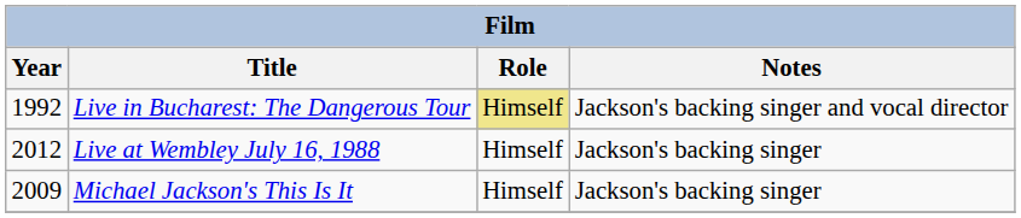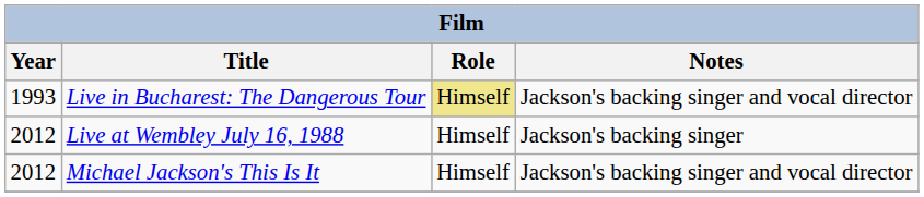 <table class="wikitable" style="font-size:90%;">
 <tr>
 <th colspan="4" style="background: LightSteelBlue;">Film</th>
 </tr>
 <tr>
 <th>Year</th>
 <th>Title</th>
 <th>Role</th>
 <th>Notes</th>
 </tr>
 <tr>
-<td>1992</td>
+<td>1993</td>
 <td><em><a href='#'>Live in Bucharest: The Dangerous Tour</a></em></td>
 <td style="background: khaki;">Himself</td>
 <td>Jackson's backing singer and vocal director</td>
 </tr>
 <tr>
 <td>2012</td>
 <td><em><a href='#'>Live at Wembley July 16, 1988</a></em></td>
 <td>Himself</td>
 <td>Jackson's backing singer</td>
 </tr>
 <tr>
-<td>2009</td>
+<td>2012</td>
 <td><em><a href='#'>Michael Jackson's This Is It</a></em></td>
 <td>Himself</td>
-<td>Jackson's backing singer</td>
+<td>Jackson's backing singer and vocal director</td>
 </tr>
 <tr>
 </tr>
 </table>
